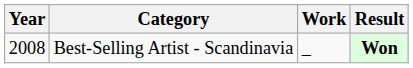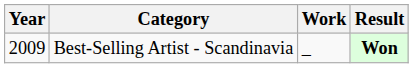 <table class="wikitable">
 <tr>
 <th>Year</th>
 <th>Category</th>
 <th>Work</th>
 <th>Result</th>
 </tr>
 <tr>
-<td>2008</td>
+<td>2009</td>
 <td>Best-Selling Artist - Scandinavia</td>
 <td>_</td>
 <td style="background: #ddffdd" align="center" class="table-yes2"><strong>Won</strong></td>
 </tr>
 </table>
